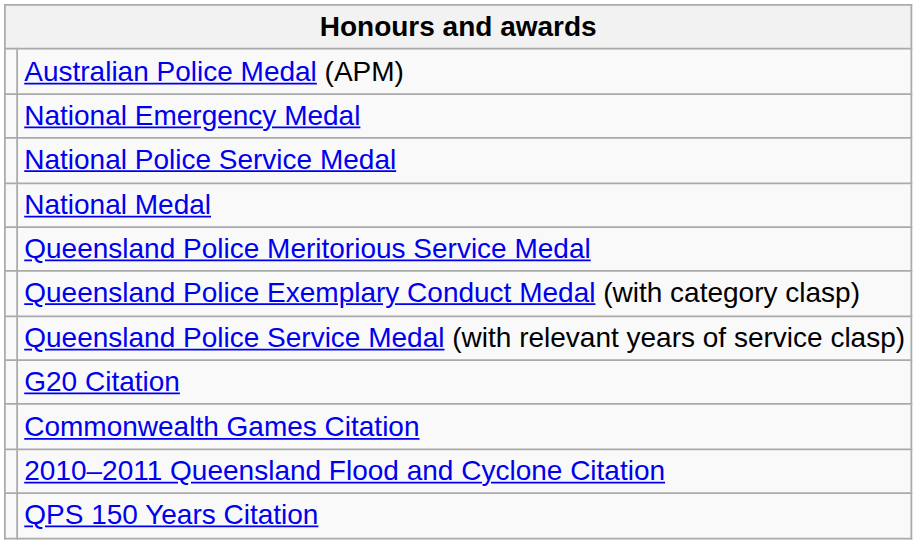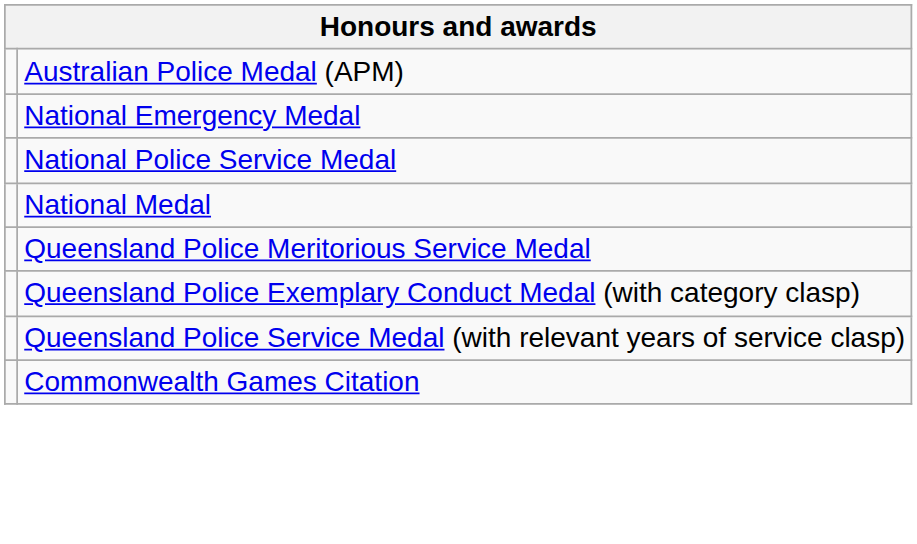 <table class="wikitable">
 <tr>
 <th colspan=2>Honours and awards</th>
 </tr>
 <tr>
 <td></td>
 <td><a href='#'>Australian Police Medal</a> (APM)</td>
 </tr>
 <tr>
 <td></td>
 <td><a href='#'>National Emergency Medal</a></td>
 </tr>
 <tr>
 <td></td>
 <td><a href='#'>National Police Service Medal</a></td>
 </tr>
 <tr>
 <td></td>
 <td><a href='#'>National Medal</a></td>
 </tr>
 <tr>
 <td></td>
 <td><a href='#'>Queensland Police Meritorious Service Medal</a></td>
 </tr>
 <tr>
 <td></td>
 <td><a href='#'>Queensland Police Exemplary Conduct Medal</a> (with category clasp)</td>
 </tr>
 <tr>
 <td></td>
 <td><a href='#'>Queensland Police Service Medal</a> (with relevant years of service clasp)</td>
 </tr>
 <tr>
 <td></td>
-<td><a href='#'>G20 Citation</a></td>
-</tr>
-<tr>
-<td></td>
 <td><a href='#'>Commonwealth Games Citation</a></td>
 </tr>
-<tr>
-<td></td>
-<td><a href='#'>2010–2011 Queensland Flood and Cyclone Citation</a></td>
-</tr>
-<tr>
-<td></td>
-<td><a href='#'>QPS 150 Years Citation</a></td>
-</tr>
 </table>
